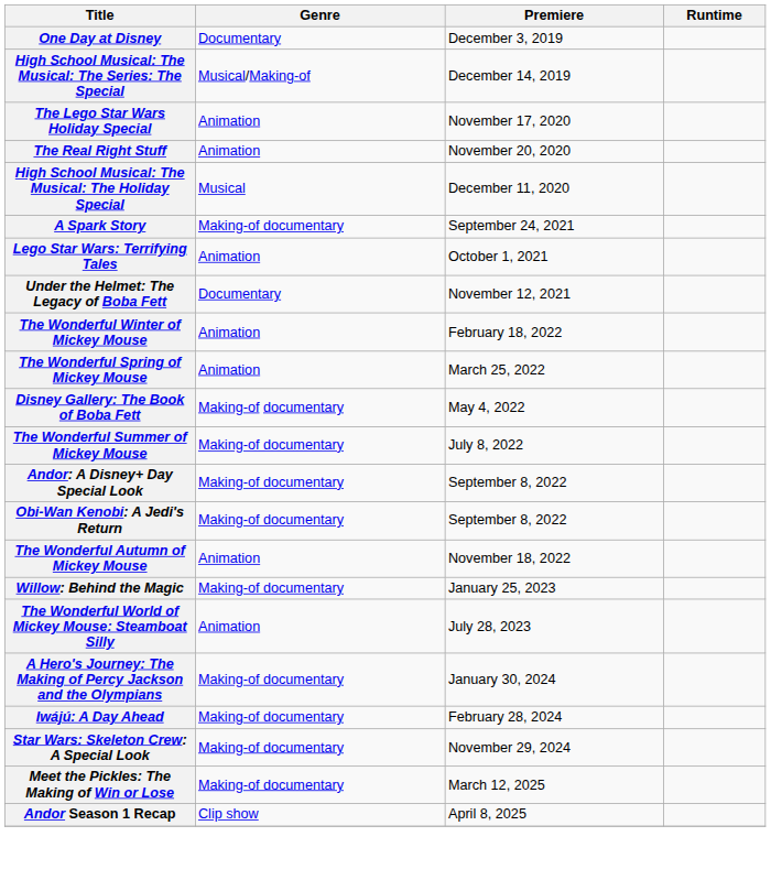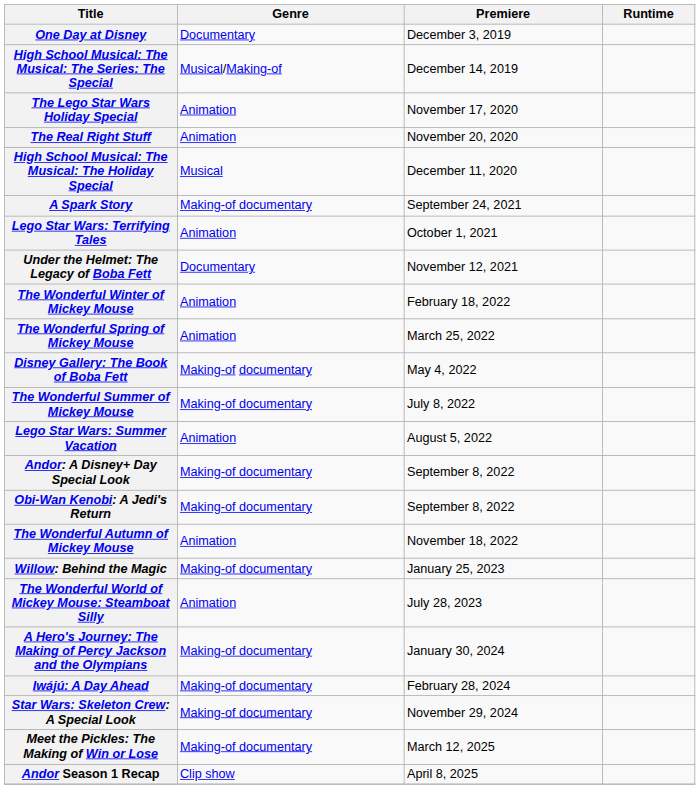 <table class="wikitable sortable plainrowheaders" style="width:99%;">
 <tr>
 <th scope="col" style="width:25%;">Title</th>
 <th>Genre</th>
 <th>Premiere</th>
 <th>Runtime</th>
 </tr>
 <tr>
 <th scope="row"><em><a href='#'>One Day at Disney</a></em></th>
 <td><a href='#'>Documentary</a></td>
 <td>December 3, 2019</td>
 <td></td>
 </tr>
 <tr>
 <th scope="row"><em><a href='#'>High School Musical: The Musical: The Series: The Special</a></em></th>
 <td><a href='#'>Musical</a>/<a href='#'>Making-of</a></td>
 <td>December 14, 2019</td>
 <td></td>
 </tr>
 <tr>
 <th scope="row"><em><a href='#'>The Lego Star Wars Holiday Special</a></em></th>
 <td><a href='#'>Animation</a></td>
 <td>November 17, 2020</td>
 <td></td>
 </tr>
 <tr>
 <th scope="row"><em><a href='#'>The Real Right Stuff</a></em></th>
 <td><a href='#'>Animation</a></td>
 <td>November 20, 2020</td>
 <td></td>
 </tr>
 <tr>
 <th scope="row"><em><a href='#'>High School Musical: The Musical: The Holiday Special</a></em></th>
 <td><a href='#'>Musical</a></td>
 <td>December 11, 2020</td>
 <td></td>
 </tr>
 <tr>
 <th scope="row"><em><a href='#'>A Spark Story</a></em></th>
 <td><a href='#'>Making-of documentary</a></td>
 <td>September 24, 2021</td>
 <td></td>
 </tr>
 <tr>
 <th scope="row"><em><a href='#'>Lego Star Wars: Terrifying Tales</a></em></th>
 <td><a href='#'>Animation</a></td>
 <td>October 1, 2021</td>
 <td></td>
 </tr>
 <tr>
 <th scope="row"><em>Under the Helmet: The Legacy of <a href='#'>Boba Fett</a></em></th>
 <td><a href='#'>Documentary</a></td>
 <td>November 12, 2021</td>
 <td></td>
 </tr>
 <tr>
 <th scope="row"><em><a href='#'>The Wonderful Winter of Mickey Mouse</a></em></th>
 <td><a href='#'>Animation</a></td>
 <td>February 18, 2022</td>
 <td></td>
 </tr>
 <tr>
 <th scope="row"><em><a href='#'>The Wonderful Spring of Mickey Mouse</a></em></th>
 <td><a href='#'>Animation</a></td>
 <td>March 25, 2022</td>
 <td></td>
 </tr>
 <tr>
 <th scope="row"><em><a href='#'>Disney Gallery: The Book of Boba Fett</a></em></th>
 <td><a href='#'>Making-of</a> <a href='#'>documentary</a></td>
 <td>May 4, 2022</td>
 <td></td>
 </tr>
 <tr>
 <th scope="row"><em><a href='#'>The Wonderful Summer of Mickey Mouse</a></em></th>
 <td><a href='#'>Making-of documentary</a></td>
 <td>July 8, 2022</td>
 <td></td>
 </tr>
 <tr>
+<th scope="row"><em><a href='#'>Lego Star Wars: Summer Vacation</a></em></th>
+<td><a href='#'>Animation</a></td>
+<td>August 5, 2022</td>
+<td></td>
+</tr>
+<tr>
 <th scope="row"><em><a href='#'>Andor</a>: A Disney+ Day Special Look</em></th>
 <td><a href='#'>Making-of documentary</a></td>
 <td>September 8, 2022</td>
 <td></td>
 </tr>
 <tr>
 <th scope="row"><em><a href='#'>Obi-Wan Kenobi</a>: A Jedi's Return</em></th>
 <td><a href='#'>Making-of documentary</a></td>
 <td>September 8, 2022</td>
 <td></td>
 </tr>
 <tr>
 <th scope="row"><em><a href='#'>The Wonderful Autumn of Mickey Mouse</a></em></th>
 <td><a href='#'>Animation</a></td>
 <td>November 18, 2022</td>
 <td></td>
 </tr>
 <tr>
 <th scope="row"><em><a href='#'>Willow</a>: Behind the Magic</em></th>
 <td><a href='#'>Making-of documentary</a></td>
 <td>January 25, 2023</td>
 <td></td>
 </tr>
 <tr>
 <th scope="row"><em><a href='#'>The Wonderful World of Mickey Mouse: Steamboat Silly</a></em></th>
 <td><a href='#'>Animation</a></td>
 <td>July 28, 2023</td>
 <td></td>
 </tr>
 <tr>
 <th scope="row"><em><a href='#'>A Hero's Journey: The Making of Percy Jackson and the Olympians</a></em></th>
 <td><a href='#'>Making-of documentary</a></td>
 <td>January 30, 2024</td>
 <td></td>
 </tr>
 <tr>
 <th scope="row"><a href='#'><em>Iwájú: A Day Ahead</em></a></th>
 <td><a href='#'>Making-of documentary</a></td>
 <td>February 28, 2024</td>
 <td></td>
 </tr>
 <tr>
 <th scope="row"><em><a href='#'>Star Wars: Skeleton Crew</a>: A Special Look</em></th>
 <td><a href='#'>Making-of documentary</a></td>
 <td>November 29, 2024</td>
 <td></td>
 </tr>
 <tr>
 <th scope="row"><em>Meet the Pickles: The Making of <a href='#'>Win or Lose</a></em></th>
 <td><a href='#'>Making-of documentary</a></td>
 <td>March 12, 2025</td>
 <td></td>
 </tr>
 <tr>
 <th scope="row"><em><a href='#'>Andor</a></em> Season 1 Recap</th>
 <td><a href='#'>Clip show</a></td>
 <td>April 8, 2025</td>
 <td></td>
 </tr>
 <tr>
 </tr>
 </table>
